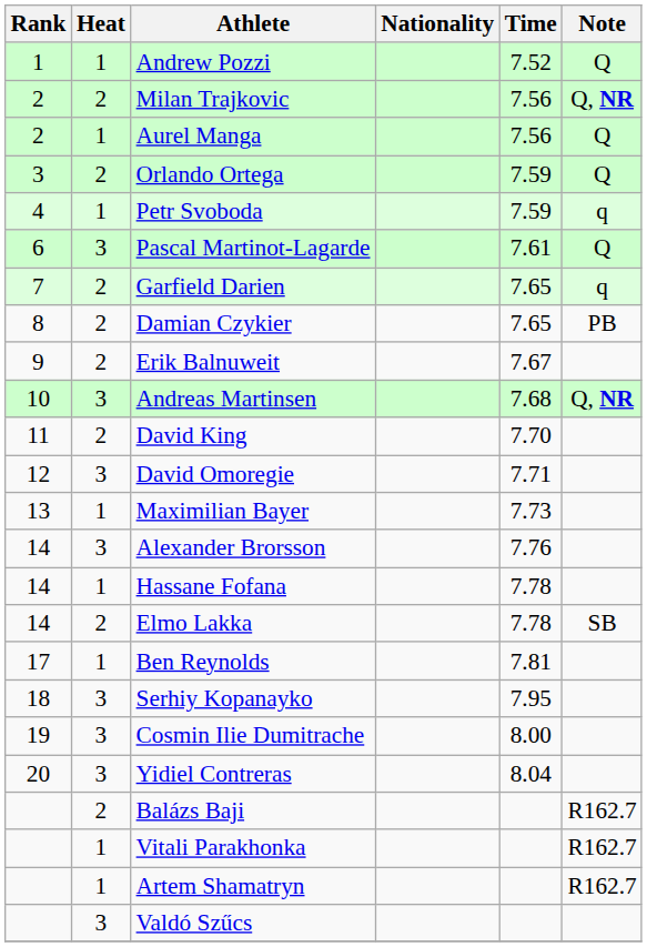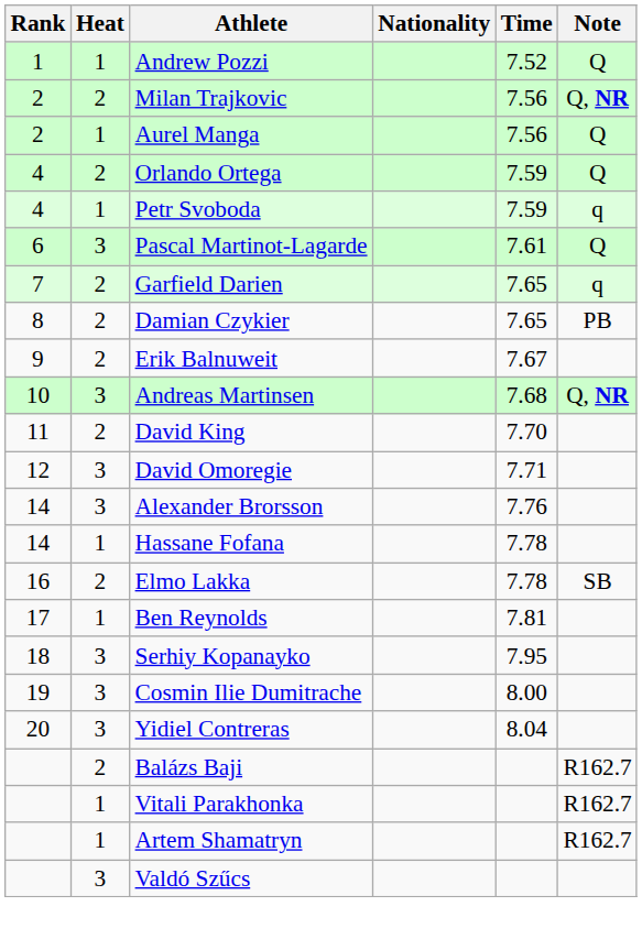 <table class="wikitable sortable" style="text-align:center">
 <tr>
 <th>Rank</th>
 <th>Heat</th>
 <th>Athlete</th>
 <th>Nationality</th>
 <th>Time</th>
 <th>Note</th>
 </tr>
 <tr bgcolor=ccffcc>
 <td>1</td>
 <td>1</td>
 <td align=left><a href='#'>Andrew Pozzi</a></td>
 <td align=left></td>
 <td>7.52</td>
 <td>Q</td>
 </tr>
 <tr bgcolor=ccffcc>
 <td>2</td>
 <td>2</td>
 <td align=left><a href='#'>Milan Trajkovic</a></td>
 <td align=left></td>
 <td>7.56</td>
 <td>Q, <strong><a href='#'>NR</a></strong></td>
 </tr>
 <tr bgcolor=ccffcc>
 <td>2</td>
 <td>1</td>
 <td align=left><a href='#'>Aurel Manga</a></td>
 <td align=left></td>
 <td>7.56</td>
 <td>Q</td>
 </tr>
 <tr bgcolor=ccffcc>
-<td>3</td>
+<td>4</td>
 <td>2</td>
 <td align=left><a href='#'>Orlando Ortega</a></td>
 <td align=left></td>
 <td>7.59</td>
 <td>Q</td>
 </tr>
 <tr bgcolor=ddffdd>
 <td>4</td>
 <td>1</td>
 <td align=left><a href='#'>Petr Svoboda</a></td>
 <td align=left></td>
 <td>7.59</td>
 <td>q</td>
 </tr>
 <tr bgcolor=ccffcc>
 <td>6</td>
 <td>3</td>
 <td align=left><a href='#'>Pascal Martinot-Lagarde</a></td>
 <td align=left></td>
 <td>7.61</td>
 <td>Q</td>
 </tr>
 <tr bgcolor=ddffdd>
 <td>7</td>
 <td>2</td>
 <td align=left><a href='#'>Garfield Darien</a></td>
 <td align=left></td>
 <td>7.65</td>
 <td>q</td>
 </tr>
 <tr>
 <td>8</td>
 <td>2</td>
 <td align=left><a href='#'>Damian Czykier</a></td>
 <td align=left></td>
 <td>7.65</td>
 <td>PB</td>
 </tr>
 <tr>
 <td>9</td>
 <td>2</td>
 <td align=left><a href='#'>Erik Balnuweit</a></td>
 <td align=left></td>
 <td>7.67</td>
 <td></td>
 </tr>
 <tr bgcolor=ccffcc>
 <td>10</td>
 <td>3</td>
 <td align=left><a href='#'>Andreas Martinsen</a></td>
 <td align=left></td>
 <td>7.68</td>
 <td>Q, <strong><a href='#'>NR</a></strong></td>
 </tr>
 <tr>
 <td>11</td>
 <td>2</td>
 <td align=left><a href='#'>David King</a></td>
 <td align=left></td>
 <td>7.70</td>
 <td></td>
 </tr>
 <tr>
 <td>12</td>
 <td>3</td>
 <td align=left><a href='#'>David Omoregie</a></td>
 <td align=left></td>
 <td>7.71</td>
 <td></td>
 </tr>
 <tr>
-<td>13</td>
-<td>1</td>
-<td align=left><a href='#'>Maximilian Bayer</a></td>
-<td align=left></td>
-<td>7.73</td>
-<td></td>
-</tr>
-<tr>
 <td>14</td>
 <td>3</td>
 <td align=left><a href='#'>Alexander Brorsson</a></td>
 <td align=left></td>
 <td>7.76</td>
 <td></td>
 </tr>
 <tr>
 <td>14</td>
 <td>1</td>
 <td align=left><a href='#'>Hassane Fofana</a></td>
 <td align=left></td>
 <td>7.78</td>
 <td></td>
 </tr>
 <tr>
-<td>14</td>
+<td>16</td>
 <td>2</td>
 <td align=left><a href='#'>Elmo Lakka</a></td>
 <td align=left></td>
 <td>7.78</td>
 <td>SB</td>
 </tr>
 <tr>
 <td>17</td>
 <td>1</td>
 <td align=left><a href='#'>Ben Reynolds</a></td>
 <td align=left></td>
 <td>7.81</td>
 <td></td>
 </tr>
 <tr>
 <td>18</td>
 <td>3</td>
 <td align=left><a href='#'>Serhiy Kopanayko</a></td>
 <td align=left></td>
 <td>7.95</td>
 <td></td>
 </tr>
 <tr>
 <td>19</td>
 <td>3</td>
 <td align=left><a href='#'>Cosmin Ilie Dumitrache</a></td>
 <td align=left></td>
 <td>8.00</td>
 <td></td>
 </tr>
 <tr>
 <td>20</td>
 <td>3</td>
 <td align=left><a href='#'>Yidiel Contreras</a></td>
 <td align=left></td>
 <td>8.04</td>
 <td></td>
 </tr>
 <tr>
 <td></td>
 <td>2</td>
 <td align=left><a href='#'>Balázs Baji</a></td>
 <td align=left></td>
 <td></td>
 <td>R162.7</td>
 </tr>
 <tr>
 <td></td>
 <td>1</td>
 <td align=left><a href='#'>Vitali Parakhonka</a></td>
 <td align=left></td>
 <td></td>
 <td>R162.7</td>
 </tr>
 <tr>
 <td></td>
 <td>1</td>
 <td align=left><a href='#'>Artem Shamatryn</a></td>
 <td align=left></td>
 <td></td>
 <td>R162.7</td>
 </tr>
 <tr>
 <td></td>
 <td>3</td>
 <td align=left><a href='#'>Valdó Szűcs</a></td>
 <td align=left></td>
 <td></td>
 <td></td>
 </tr>
 <tr>
 </tr>
 </table>
